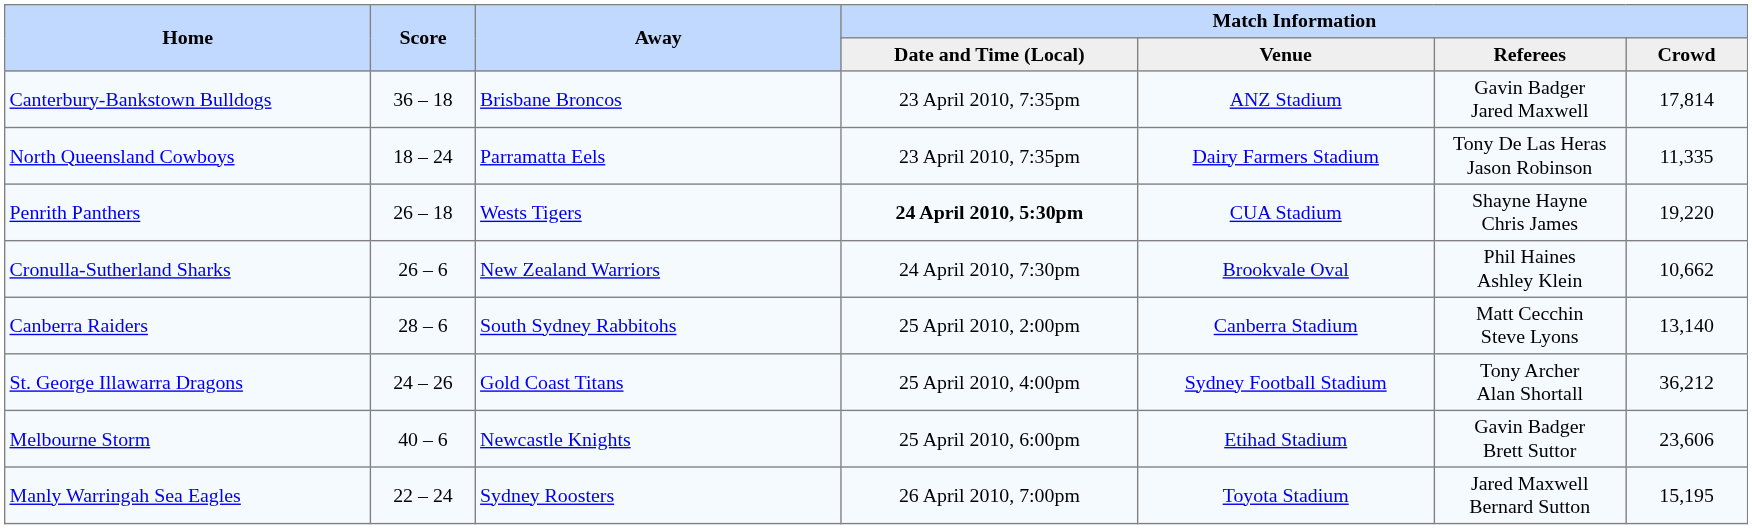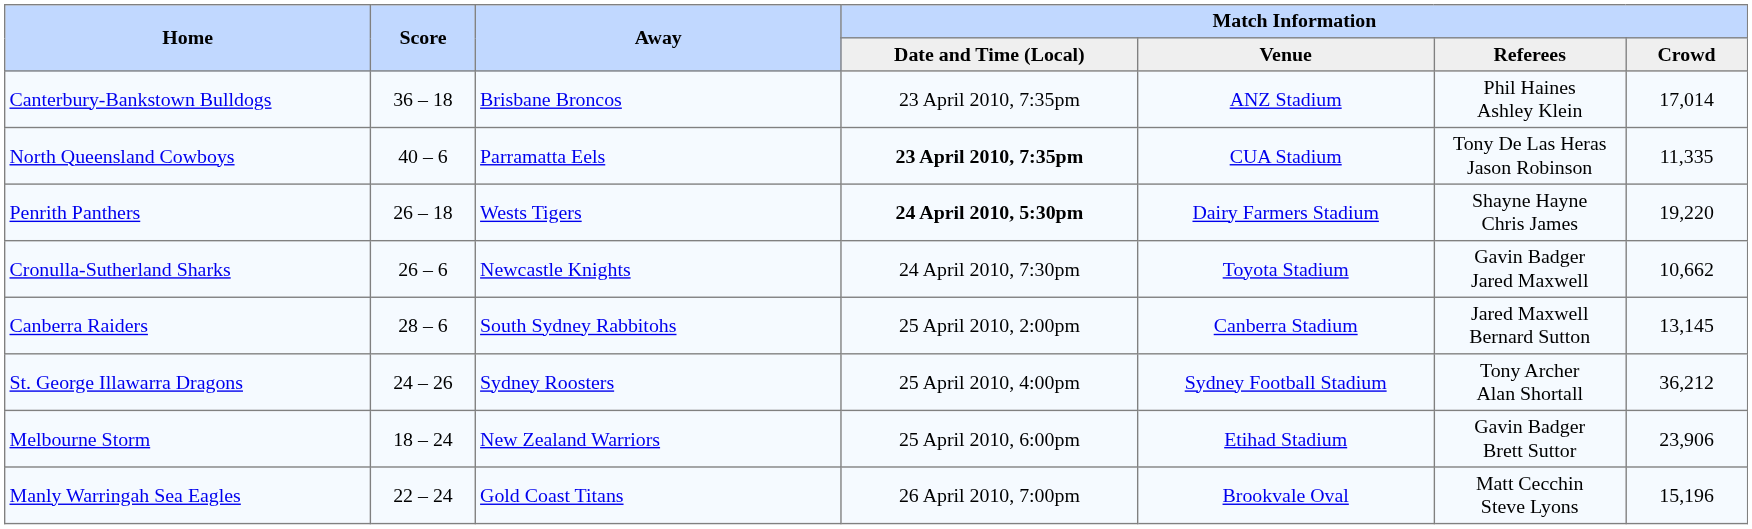 <table border="1" cellpadding="3" cellspacing="0" style="border-collapse:collapse; font-size:90%; width:100%">
 <tr style="background:#c1d8ff;">
 <th rowspan="2" style="width:21%;">Home</th>
 <th rowspan="2" style="width:6%;">Score</th>
 <th rowspan="2" style="width:21%;">Away</th>
 <th colspan=6>Match Information</th>
 </tr>
 <tr style="background:#efefef;">
 <th width=17%>Date and Time (Local)</th>
 <th width=17%>Venue</th>
 <th width=11%>Referees</th>
 <th width=7%>Crowd</th>
 </tr>
 <tr style="text-align:center; background:#f5faff;">
 <td align=left> <a href='#'>Canterbury-Bankstown Bulldogs</a></td>
 <td>36 – 18</td>
 <td align=left> <a href='#'>Brisbane Broncos</a></td>
 <td>23 April 2010, 7:35pm</td>
 <td><a href='#'>ANZ Stadium</a></td>
-<td>Gavin Badger<br>Jared Maxwell</td>
-<td>17,814</td>
+<td>Phil Haines<br>Ashley Klein</td>
+<td>17,014</td>
 </tr>
 <tr style="text-align:center; background:#f5faff;">
 <td align=left> <a href='#'>North Queensland Cowboys</a></td>
-<td>18 – 24</td>
+<td>40 – 6</td>
 <td align=left> <a href='#'>Parramatta Eels</a></td>
-<td>23 April 2010, 7:35pm</td>
-<td><a href='#'>Dairy Farmers Stadium</a></td>
+<td><strong>23 April 2010, 7:35pm</strong></td>
+<td><a href='#'>CUA Stadium</a></td>
 <td>Tony De Las Heras<br>Jason Robinson</td>
 <td>11,335</td>
 </tr>
 <tr style="text-align:center; background:#f5faff;">
 <td align=left> <a href='#'>Penrith Panthers</a></td>
 <td>26 – 18</td>
 <td align=left> <a href='#'>Wests Tigers</a></td>
 <td><strong>24 April 2010, 5:30pm</strong></td>
-<td><a href='#'>CUA Stadium</a></td>
+<td><a href='#'>Dairy Farmers Stadium</a></td>
 <td>Shayne Hayne<br>Chris James</td>
 <td>19,220</td>
 </tr>
 <tr style="text-align:center; background:#f5faff;">
 <td align=left> <a href='#'>Cronulla-Sutherland Sharks</a></td>
 <td>26 – 6</td>
-<td align=left> <a href='#'>New Zealand Warriors</a></td>
+<td align=left> <a href='#'>Newcastle Knights</a></td>
 <td>24 April 2010, 7:30pm</td>
-<td><a href='#'>Brookvale Oval</a></td>
-<td>Phil Haines<br>Ashley Klein</td>
+<td><a href='#'>Toyota Stadium</a></td>
+<td>Gavin Badger<br>Jared Maxwell</td>
 <td>10,662</td>
 </tr>
 <tr style="text-align:center; background:#f5faff;">
 <td align=left> <a href='#'>Canberra Raiders</a></td>
 <td>28 – 6</td>
 <td align=left> <a href='#'>South Sydney Rabbitohs</a></td>
 <td>25 April 2010, 2:00pm</td>
 <td><a href='#'>Canberra Stadium</a></td>
-<td>Matt Cecchin<br>Steve Lyons</td>
-<td>13,140</td>
+<td>Jared Maxwell<br>Bernard Sutton</td>
+<td>13,145</td>
 </tr>
 <tr style="text-align:center; background:#f5faff;">
 <td align=left> <a href='#'>St. George Illawarra Dragons</a></td>
 <td>24 – 26</td>
-<td align=left> <a href='#'>Gold Coast Titans</a></td>
+<td align=left> <a href='#'>Sydney Roosters</a></td>
 <td>25 April 2010, 4:00pm</td>
 <td><a href='#'>Sydney Football Stadium</a></td>
 <td>Tony Archer<br>Alan Shortall</td>
 <td>36,212</td>
 </tr>
 <tr style="text-align:center; background:#f5faff;">
 <td align=left> <a href='#'>Melbourne Storm</a></td>
-<td>40 – 6</td>
-<td align=left> <a href='#'>Newcastle Knights</a></td>
+<td>18 – 24</td>
+<td align=left> <a href='#'>New Zealand Warriors</a></td>
 <td>25 April 2010, 6:00pm</td>
 <td><a href='#'>Etihad Stadium</a></td>
 <td>Gavin Badger<br>Brett Suttor</td>
-<td>23,606</td>
+<td>23,906</td>
 </tr>
 <tr style="text-align:center; background:#f5faff;">
 <td align=left> <a href='#'>Manly Warringah Sea Eagles</a></td>
 <td>22 – 24</td>
-<td align=left> <a href='#'>Sydney Roosters</a></td>
+<td align=left> <a href='#'>Gold Coast Titans</a></td>
 <td>26 April 2010, 7:00pm</td>
-<td><a href='#'>Toyota Stadium</a></td>
-<td>Jared Maxwell<br>Bernard Sutton</td>
-<td>15,195</td>
+<td><a href='#'>Brookvale Oval</a></td>
+<td>Matt Cecchin<br>Steve Lyons</td>
+<td>15,196</td>
 </tr>
 </table>
